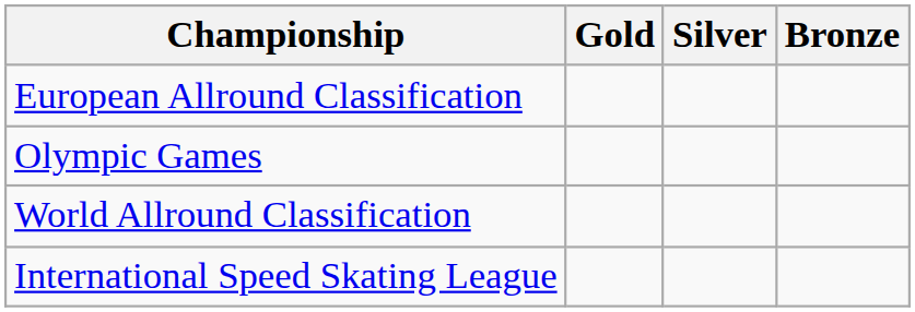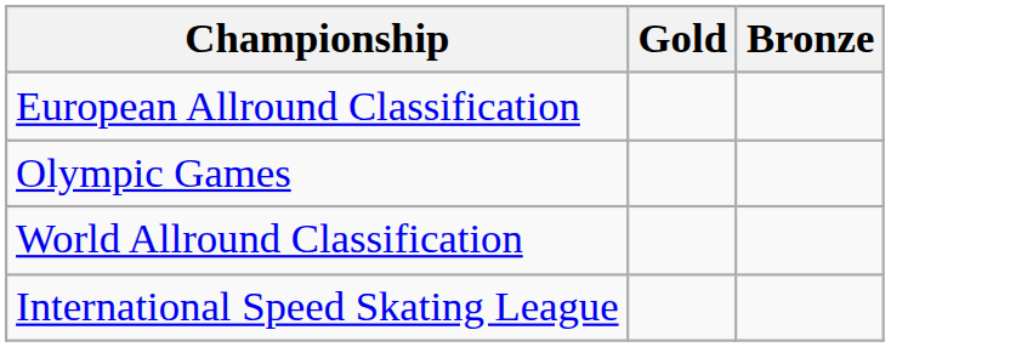 <table class="wikitable">
 <tr>
 <th>Championship</th>
 <th>Gold <br> </th>
-<th>Silver <br> </th>
 <th>Bronze <br> </th>
 </tr>
 <tr>
 <td><a href='#'>European Allround Classification</a></td>
-<td></td>
 <td></td>
 <td></td>
 </tr>
 <tr>
 <td><a href='#'>Olympic Games</a></td>
 <td></td>
 <td></td>
-<td></td>
 </tr>
 <tr>
 <td><a href='#'>World Allround Classification</a></td>
-<td></td>
 <td></td>
 <td></td>
 </tr>
 <tr>
 <td><a href='#'>International Speed Skating League</a></td>
 <td></td>
 <td></td>
-<td></td>
 </tr>
 </table>
